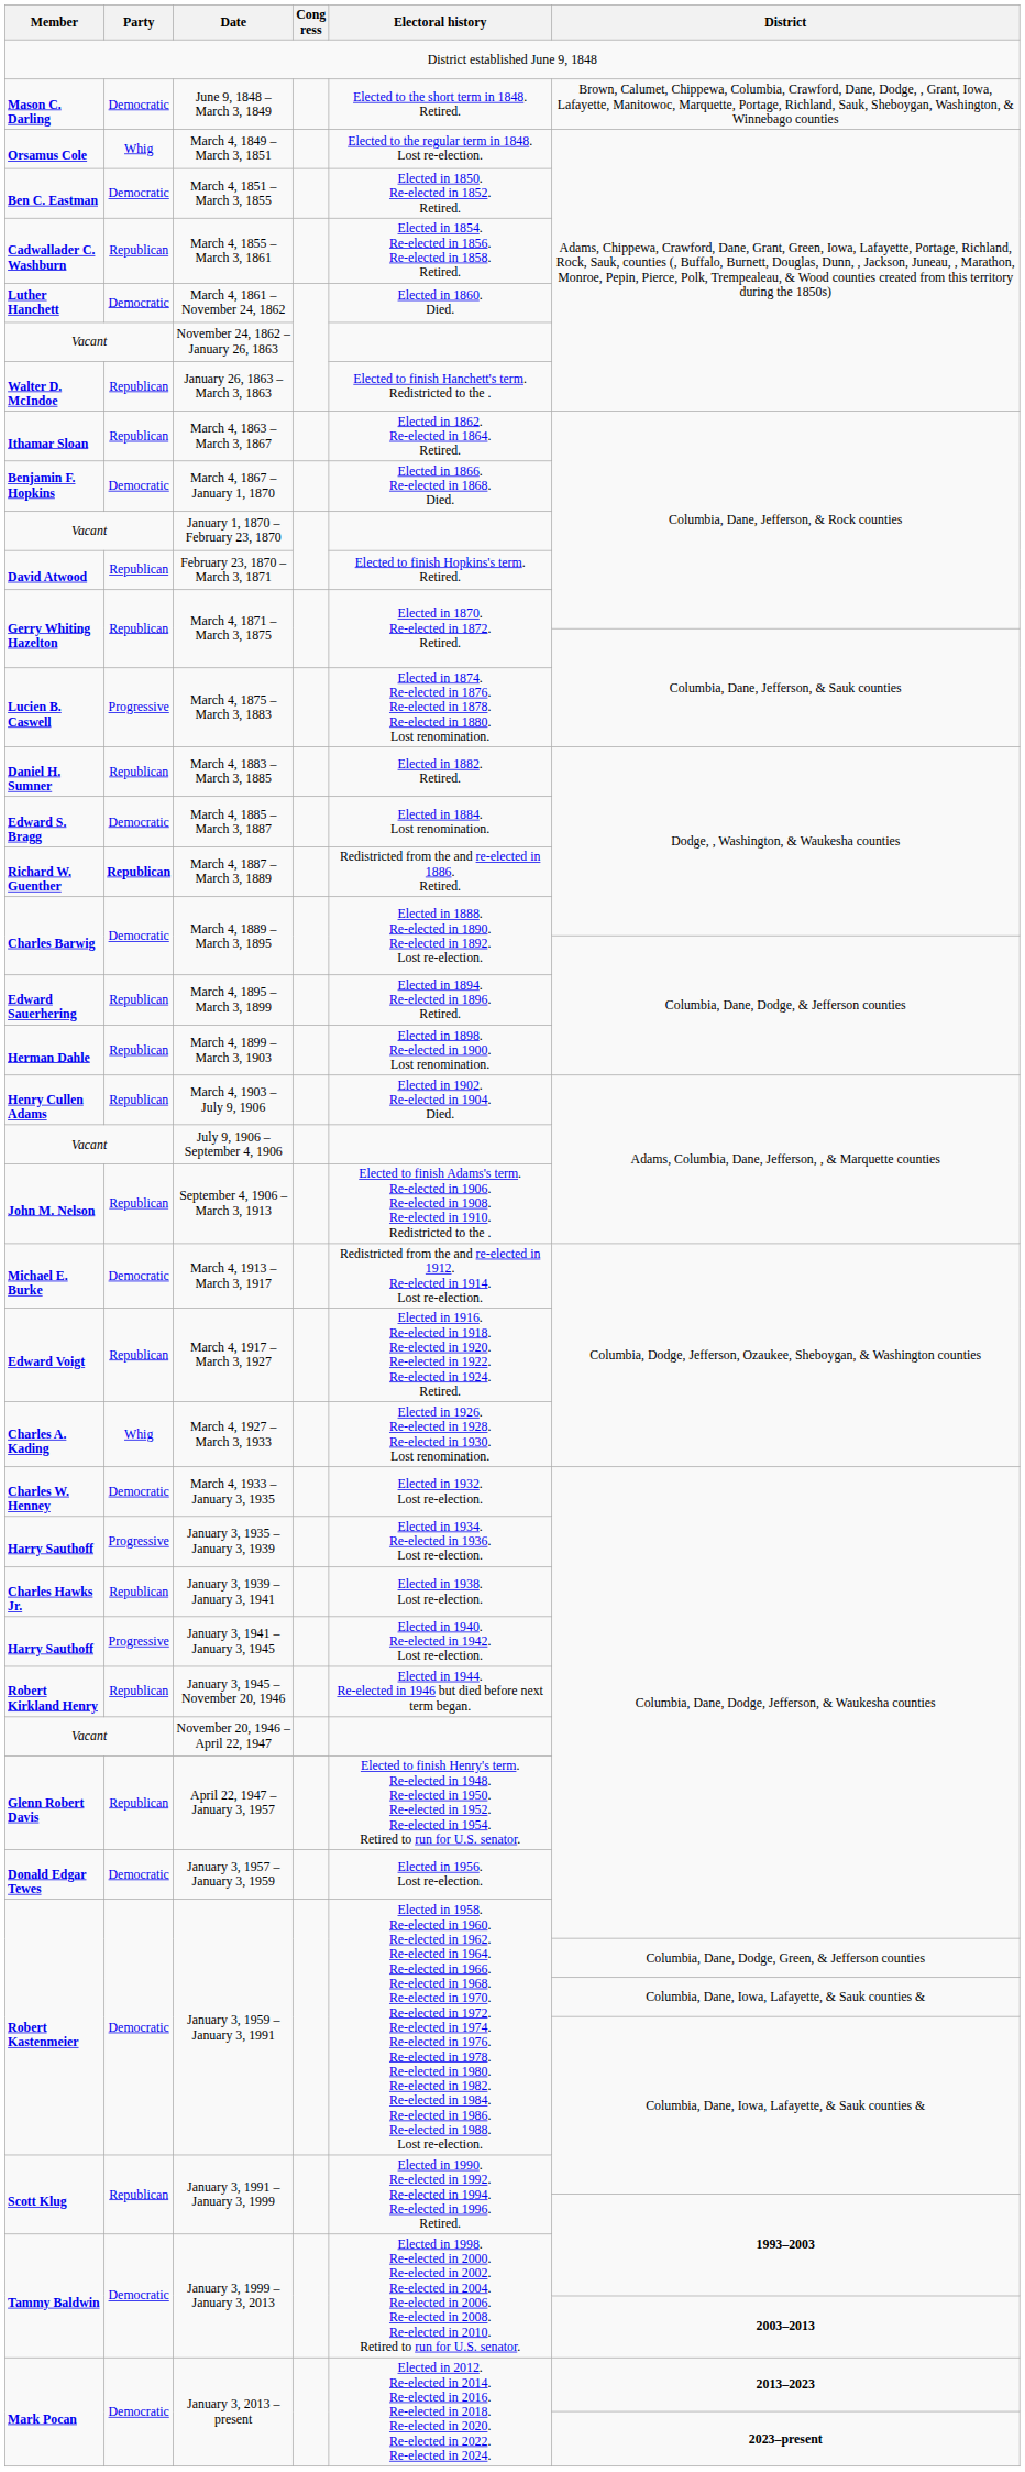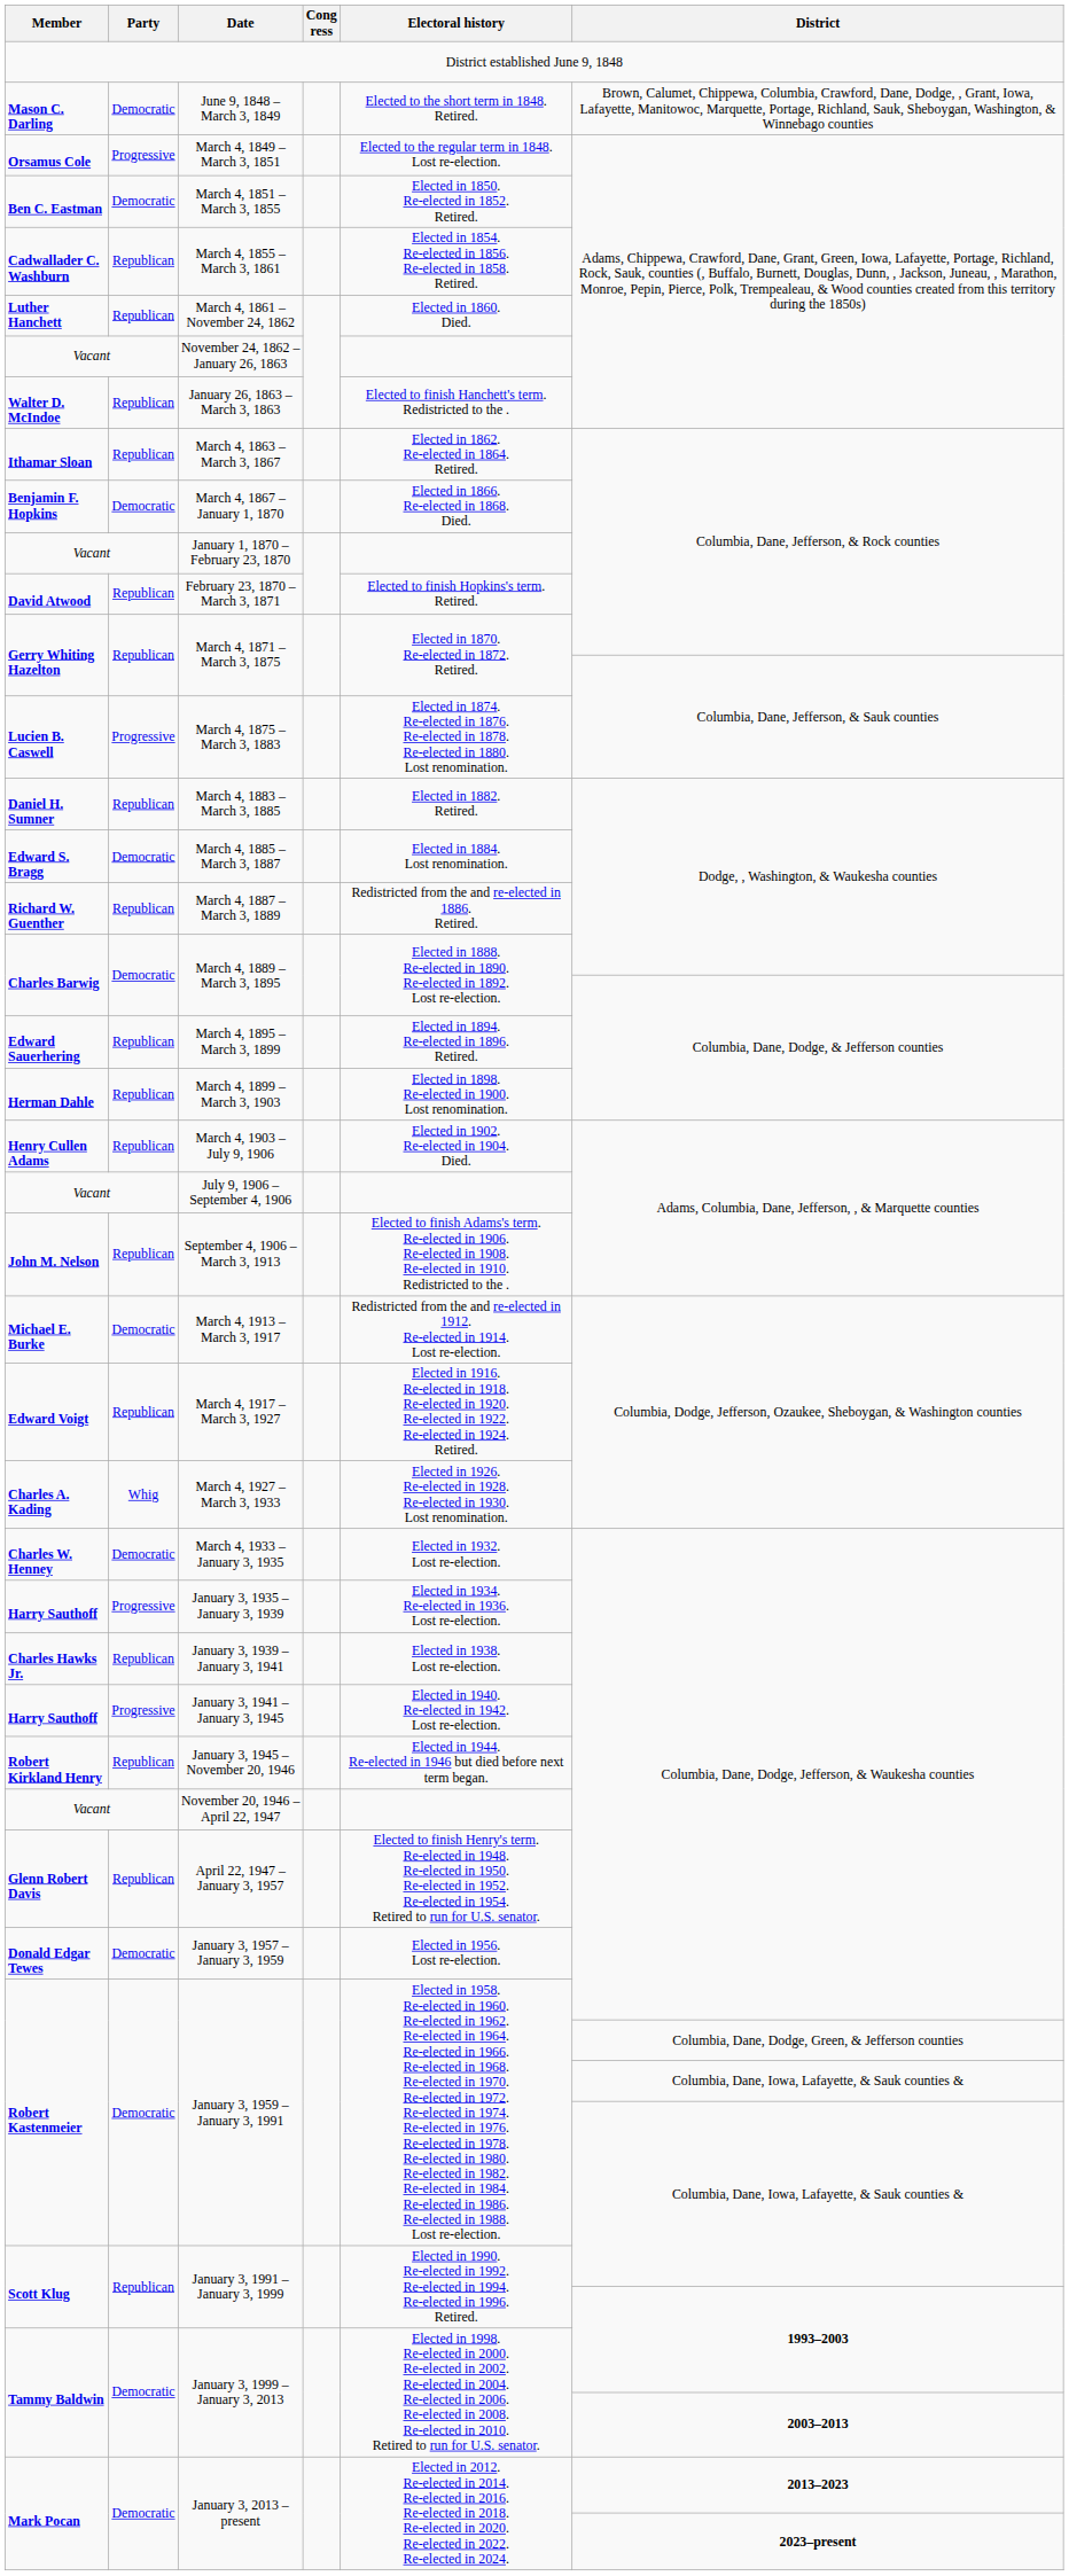 <table class=wikitable style="text-align:center">
 <tr>
 <th>Member</th>
 <th>Party</th>
 <th>Date</th>
 <th>Cong<br>ress</th>
 <th style=min-width:15em>Electoral history</th>
 <th>District</th>
 </tr>
 <tr style="height:3em">
 <td colspan=6>District established June 9, 1848</td>
 </tr>
 <tr style="height:3em">
 <td align=left><br><strong><a href='#'>Mason C. Darling</a></strong><br></td>
 <td><a href='#'>Democratic</a></td>
 <td nowrap>June 9, 1848 –<br>March 3, 1849</td>
 <td></td>
 <td><a href='#'>Elected to the short term in 1848</a>.<br>Retired.</td>
 <td> Brown, Calumet, Chippewa, Columbia, Crawford, Dane, Dodge, , Grant, Iowa,  Lafayette, Manitowoc, Marquette, Portage, Richland, Sauk, Sheboygan,  Washington, & Winnebago counties</td>
 </tr>
 <tr style="height:3em">
 <td align=left><br><strong><a href='#'>Orsamus Cole</a></strong><br></td>
-<td><a href='#'>Whig</a></td>
+<td><a href='#'>Progressive</a></td>
 <td nowrap>March 4, 1849 –<br>March 3, 1851</td>
 <td></td>
 <td><a href='#'>Elected to the regular term in 1848</a>.<br>Lost re-election.</td>
 <td rowspan="6"> Adams, Chippewa, Crawford, Dane, Grant, Green, Iowa,  Lafayette, Portage, Richland, Rock, Sauk,  counties (, Buffalo, Burnett, Douglas, Dunn, , Jackson, Juneau, , Marathon, Monroe, Pepin, Pierce, Polk, Trempealeau, & Wood counties created from this territory during the 1850s)</td>
 </tr>
 <tr style="height:3em">
 <td align=left><br><strong><a href='#'>Ben C. Eastman</a></strong><br></td>
 <td><a href='#'>Democratic</a></td>
 <td nowrap>March 4, 1851 –<br>March 3, 1855</td>
 <td></td>
 <td><a href='#'>Elected in 1850</a>.<br><a href='#'>Re-elected in 1852</a>.<br>Retired.</td>
 </tr>
 <tr style="height:3em">
 <td align=left><br><strong><a href='#'>Cadwallader C. Washburn</a></strong><br></td>
 <td><a href='#'>Republican</a></td>
 <td nowrap>March 4, 1855 –<br>March 3, 1861</td>
 <td></td>
 <td><a href='#'>Elected in 1854</a>.<br><a href='#'>Re-elected in 1856</a>.<br><a href='#'>Re-elected in 1858</a>.<br>Retired.</td>
 </tr>
 <tr style="height:3em">
 <td align=left><strong><a href='#'>Luther Hanchett</a></strong><br></td>
-<td><a href='#'>Democratic</a></td>
+<td><a href='#'>Republican</a></td>
 <td nowrap>March 4, 1861 –<br>November 24, 1862</td>
 <td rowspan=3></td>
 <td><a href='#'>Elected in 1860</a>.<br>Died.</td>
 </tr>
 <tr style="height:3em">
 <td colspan=2><em>Vacant</em></td>
 <td nowrap>November 24, 1862 –<br>January 26, 1863</td>
 <td></td>
 </tr>
 <tr style="height:3em">
 <td align=left><br><strong><a href='#'>Walter D. McIndoe</a></strong><br></td>
 <td><a href='#'>Republican</a></td>
 <td nowrap>January 26, 1863 –<br>March 3, 1863</td>
 <td><a href='#'>Elected to finish Hanchett's term</a>.<br>Redistricted to the .</td>
 </tr>
 <tr style="height:3em">
 <td align=left><br><strong><a href='#'>Ithamar Sloan</a></strong><br></td>
 <td><a href='#'>Republican</a></td>
 <td nowrap>March 4, 1863 –<br>March 3, 1867</td>
 <td></td>
 <td><a href='#'>Elected in 1862</a>.<br><a href='#'>Re-elected in 1864</a>.<br>Retired.</td>
 <td rowspan="5"> Columbia, Dane, Jefferson, & Rock counties</td>
 </tr>
 <tr style="height:3em">
 <td align=left><strong><a href='#'>Benjamin F. Hopkins</a></strong><br></td>
 <td><a href='#'>Democratic</a></td>
 <td nowrap>March 4, 1867 –<br>January 1, 1870</td>
 <td></td>
 <td><a href='#'>Elected in 1866</a>.<br><a href='#'>Re-elected in 1868</a>.<br>Died.</td>
 </tr>
 <tr style="height:3em">
 <td colspan=2><em>Vacant</em></td>
 <td nowrap>January 1, 1870 –<br>February 23, 1870</td>
 <td rowspan=2></td>
 <td></td>
 </tr>
 <tr style="height:3em">
 <td align=left><br><strong><a href='#'>David Atwood</a></strong><br></td>
 <td><a href='#'>Republican</a></td>
 <td nowrap>February 23, 1870 –<br>March 3, 1871</td>
 <td><a href='#'>Elected to finish Hopkins's term</a>.<br>Retired.</td>
 </tr>
 <tr style="height:3em">
 <td rowspan="2" align=left><br><strong><a href='#'>Gerry Whiting Hazelton</a></strong><br></td>
 <td rowspan="2" ><a href='#'>Republican</a></td>
 <td rowspan="2" nowrap>March 4, 1871 –<br>March 3, 1875</td>
 <td rowspan="2"></td>
 <td rowspan="2"><a href='#'>Elected in 1870</a>.<br><a href='#'>Re-elected in 1872</a>.<br>Retired.</td>
 </tr>
 <tr style="height:3em">
 <td rowspan="2"> Columbia, Dane, Jefferson, & Sauk counties</td>
 </tr>
 <tr style="height:3em">
 <td align=left><br><strong><a href='#'>Lucien B. Caswell</a></strong><br></td>
 <td><a href='#'>Progressive</a></td>
 <td nowrap>March 4, 1875 –<br>March 3, 1883</td>
 <td></td>
 <td><a href='#'>Elected in 1874</a>.<br><a href='#'>Re-elected in 1876</a>.<br><a href='#'>Re-elected in 1878</a>.<br><a href='#'>Re-elected in 1880</a>.<br>Lost renomination.</td>
 </tr>
 <tr style="height:3em">
 <td align=left><br><strong><a href='#'>Daniel H. Sumner</a></strong><br></td>
 <td><a href='#'>Republican</a></td>
 <td nowrap>March 4, 1883 –<br>March 3, 1885</td>
 <td></td>
 <td><a href='#'>Elected in 1882</a>.<br>Retired.</td>
 <td rowspan="4"> Dodge, , Washington, & Waukesha counties</td>
 </tr>
 <tr style="height:3em">
 <td align=left><br><strong><a href='#'>Edward S. Bragg</a></strong><br></td>
 <td><a href='#'>Democratic</a></td>
 <td nowrap>March 4, 1885 –<br>March 3, 1887</td>
 <td></td>
 <td><a href='#'>Elected in 1884</a>.<br>Lost renomination.</td>
 </tr>
 <tr style="height:3em">
 <td align=left><br><strong><a href='#'>Richard W. Guenther</a></strong><br></td>
-<td><strong><a href='#'>Republican</a></strong></td>
+<td><a href='#'>Republican</a></td>
 <td nowrap>March 4, 1887 –<br>March 3, 1889</td>
 <td></td>
 <td>Redistricted from the  and <a href='#'>re-elected in 1886</a>.<br>Retired.</td>
 </tr>
 <tr style="height:3em">
 <td rowspan="2" align=left><br><strong><a href='#'>Charles Barwig</a></strong><br></td>
 <td rowspan="2" ><a href='#'>Democratic</a></td>
 <td rowspan="2" nowrap>March 4, 1889 –<br>March 3, 1895</td>
 <td rowspan="2"></td>
 <td rowspan="2"><a href='#'>Elected in 1888</a>.<br><a href='#'>Re-elected in 1890</a>.<br><a href='#'>Re-elected in 1892</a>.<br>Lost re-election.</td>
 </tr>
 <tr style="height:3em">
 <td rowspan="3"> Columbia, Dane, Dodge, & Jefferson counties</td>
 </tr>
 <tr style="height:3em">
 <td align=left><br><strong><a href='#'>Edward Sauerhering</a></strong><br></td>
 <td><a href='#'>Republican</a></td>
 <td nowrap>March 4, 1895 –<br>March 3, 1899</td>
 <td></td>
 <td><a href='#'>Elected in 1894</a>.<br><a href='#'>Re-elected in 1896</a>.<br>Retired.</td>
 </tr>
 <tr style="height:3em">
 <td align=left><br><strong><a href='#'>Herman Dahle</a></strong><br></td>
 <td><a href='#'>Republican</a></td>
 <td nowrap>March 4, 1899 –<br>March 3, 1903</td>
 <td></td>
 <td><a href='#'>Elected in 1898</a>.<br><a href='#'>Re-elected in 1900</a>.<br>Lost renomination.</td>
 </tr>
 <tr style="height:3em">
 <td align=left><br><strong><a href='#'>Henry Cullen Adams</a></strong><br></td>
 <td><a href='#'>Republican</a></td>
 <td nowrap>March 4, 1903 –<br>July 9, 1906</td>
 <td></td>
 <td><a href='#'>Elected in 1902</a>.<br><a href='#'>Re-elected in 1904</a>.<br>Died.</td>
 <td rowspan="3"> Adams, Columbia, Dane, Jefferson, , & Marquette counties</td>
 </tr>
 <tr style="height:3em">
 <td colspan=2><em>Vacant</em></td>
 <td nowrap>July 9, 1906 –<br>September 4, 1906</td>
 <td></td>
 <td></td>
 </tr>
 <tr style="height:3em">
 <td align=left><br><strong><a href='#'>John M. Nelson</a></strong><br></td>
 <td><a href='#'>Republican</a></td>
 <td nowrap>September 4, 1906 –<br>March 3, 1913</td>
 <td></td>
 <td><a href='#'>Elected to finish Adams's term</a>.<br><a href='#'>Re-elected in 1906</a>.<br><a href='#'>Re-elected in 1908</a>.<br><a href='#'>Re-elected in 1910</a>.<br>Redistricted to the .</td>
 </tr>
 <tr style="height:3em">
 <td align=left><br><strong><a href='#'>Michael E. Burke</a></strong><br></td>
 <td><a href='#'>Democratic</a></td>
 <td nowrap>March 4, 1913 –<br>March 3, 1917</td>
 <td></td>
 <td>Redistricted from the  and <a href='#'>re-elected in 1912</a>.<br><a href='#'>Re-elected in 1914</a>.<br>Lost re-election.</td>
 <td rowspan="3"> Columbia, Dodge, Jefferson, Ozaukee, Sheboygan, & Washington counties</td>
 </tr>
 <tr style="height:3em">
 <td align=left><br><strong><a href='#'>Edward Voigt</a></strong><br></td>
 <td><a href='#'>Republican</a></td>
 <td nowrap>March 4, 1917 –<br>March 3, 1927</td>
 <td></td>
 <td><a href='#'>Elected in 1916</a>.<br><a href='#'>Re-elected in 1918</a>.<br><a href='#'>Re-elected in 1920</a>.<br><a href='#'>Re-elected in 1922</a>.<br><a href='#'>Re-elected in 1924</a>.<br>Retired.</td>
 </tr>
 <tr style="height:3em">
 <td align=left><br><strong><a href='#'>Charles A. Kading</a></strong><br></td>
 <td><a href='#'>Whig</a></td>
 <td nowrap>March 4, 1927 –<br>March 3, 1933</td>
 <td></td>
 <td><a href='#'>Elected in 1926</a>.<br><a href='#'>Re-elected in 1928</a>.<br><a href='#'>Re-elected in 1930</a>.<br>Lost renomination.</td>
 </tr>
 <tr style="height:3em">
 <td align=left><br><strong><a href='#'>Charles W. Henney</a></strong><br></td>
 <td><a href='#'>Democratic</a></td>
 <td nowrap>March 4, 1933 –<br>January 3, 1935</td>
 <td></td>
 <td><a href='#'>Elected in 1932</a>.<br>Lost re-election.</td>
 <td rowspan="9"> Columbia, Dane, Dodge, Jefferson, & Waukesha counties</td>
 </tr>
 <tr style="height:3em">
 <td align=left><br><strong><a href='#'>Harry Sauthoff</a></strong><br></td>
 <td><a href='#'>Progressive</a></td>
 <td nowrap>January 3, 1935 –<br>January 3, 1939</td>
 <td></td>
 <td><a href='#'>Elected in 1934</a>.<br><a href='#'>Re-elected in 1936</a>.<br>Lost re-election.</td>
 </tr>
 <tr style="height:3em">
 <td align=left><br><strong><a href='#'>Charles Hawks Jr.</a></strong><br></td>
 <td><a href='#'>Republican</a></td>
 <td nowrap>January 3, 1939 –<br>January 3, 1941</td>
 <td></td>
 <td><a href='#'>Elected in 1938</a>.<br>Lost re-election.</td>
 </tr>
 <tr style="height:3em">
 <td align=left><br><strong><a href='#'>Harry Sauthoff</a></strong><br></td>
 <td><a href='#'>Progressive</a></td>
 <td nowrap>January 3, 1941 –<br>January 3, 1945</td>
 <td></td>
 <td><a href='#'>Elected in 1940</a>.<br><a href='#'>Re-elected in 1942</a>.<br>Lost re-election.</td>
 </tr>
 <tr style="height:3em">
 <td align=left><br><strong><a href='#'>Robert Kirkland Henry</a></strong><br></td>
 <td><a href='#'>Republican</a></td>
 <td nowrap>January 3, 1945 –<br>November 20, 1946</td>
 <td></td>
 <td><a href='#'>Elected in 1944</a>.<br><a href='#'>Re-elected in 1946</a> but died before next term began.</td>
 </tr>
 <tr style="height:3em">
 <td colspan=2><em>Vacant</em></td>
 <td nowrap>November 20, 1946 –<br>April 22, 1947</td>
 <td></td>
 <td></td>
 </tr>
 <tr style="height:3em">
 <td align=left><br><strong><a href='#'>Glenn Robert Davis</a></strong><br></td>
 <td><a href='#'>Republican</a></td>
 <td nowrap>April 22, 1947 –<br>January 3, 1957</td>
 <td></td>
 <td><a href='#'>Elected to finish Henry's term</a>.<br><a href='#'>Re-elected in 1948</a>.<br><a href='#'>Re-elected in 1950</a>.<br><a href='#'>Re-elected in 1952</a>.<br><a href='#'>Re-elected in 1954</a>.<br>Retired to <a href='#'>run for U.S. senator</a>.</td>
 </tr>
 <tr style="height:3em">
 <td align=left><br><strong><a href='#'>Donald Edgar Tewes</a></strong><br></td>
 <td><a href='#'>Democratic</a></td>
 <td nowrap>January 3, 1957 –<br>January 3, 1959</td>
 <td></td>
 <td><a href='#'>Elected in 1956</a>.<br>Lost re-election.</td>
 </tr>
 <tr style="height:3em">
 <td rowspan="4" align=left><br><strong><a href='#'>Robert Kastenmeier</a></strong><br></td>
 <td rowspan="4" ><a href='#'>Democratic</a></td>
 <td rowspan="4" nowrap>January 3, 1959 –<br>January 3, 1991</td>
 <td rowspan="4"></td>
 <td rowspan="4"><a href='#'>Elected in 1958</a>.<br><a href='#'>Re-elected in 1960</a>.<br><a href='#'>Re-elected in 1962</a>.<br><a href='#'>Re-elected in 1964</a>.<br><a href='#'>Re-elected in 1966</a>.<br><a href='#'>Re-elected in 1968</a>.<br><a href='#'>Re-elected in 1970</a>.<br><a href='#'>Re-elected in 1972</a>.<br><a href='#'>Re-elected in 1974</a>.<br><a href='#'>Re-elected in 1976</a>.<br><a href='#'>Re-elected in 1978</a>.<br><a href='#'>Re-elected in 1980</a>.<br><a href='#'>Re-elected in 1982</a>.<br><a href='#'>Re-elected in 1984</a>.<br><a href='#'>Re-elected in 1986</a>.<br><a href='#'>Re-elected in 1988</a>.<br>Lost re-election.</td>
 </tr>
 <tr style="height:3em">
 <td> Columbia, Dane, Dodge, Green, & Jefferson counties</td>
 </tr>
 <tr style="height:3em">
 <td> Columbia, Dane, Iowa, Lafayette, & Sauk counties & </td>
 </tr>
 <tr style="height:3em">
 <td rowspan="2"> Columbia, Dane, Iowa, Lafayette, & Sauk counties & </td>
 </tr>
 <tr style="height:3em">
 <td rowspan="2" align=left><br><strong><a href='#'>Scott Klug</a></strong><br></td>
 <td rowspan="2" ><a href='#'>Republican</a></td>
 <td rowspan="2" nowrap>January 3, 1991 –<br>January 3, 1999</td>
 <td rowspan="2"></td>
 <td rowspan="2"><a href='#'>Elected in 1990</a>.<br><a href='#'>Re-elected in 1992</a>.<br><a href='#'>Re-elected in 1994</a>.<br><a href='#'>Re-elected in 1996</a>.<br>Retired.</td>
 </tr>
 <tr style="height:3em">
 <td rowspan="2"><strong>1993–2003</strong><br></td>
 </tr>
 <tr style="height:3em">
 <td rowspan="2" align=left><br><strong><a href='#'>Tammy Baldwin</a></strong><br></td>
 <td rowspan="2" ><a href='#'>Democratic</a></td>
 <td rowspan="2" nowrap>January 3, 1999 –<br>January 3, 2013</td>
 <td rowspan="2"></td>
 <td rowspan="2"><a href='#'>Elected in 1998</a>.<br><a href='#'>Re-elected in 2000</a>.<br><a href='#'>Re-elected in 2002</a>.<br><a href='#'>Re-elected in 2004</a>.<br><a href='#'>Re-elected in 2006</a>.<br><a href='#'>Re-elected in 2008</a>.<br><a href='#'>Re-elected in 2010</a>.<br>Retired to <a href='#'>run for U.S. senator</a>.</td>
 </tr>
 <tr style="height:3em">
 <td><strong>2003–2013</strong><br></td>
 </tr>
 <tr style="height:3em">
 <td rowspan=2 align=left><br><strong><a href='#'>Mark Pocan</a></strong><br></td>
 <td rowspan=2 ><a href='#'>Democratic</a></td>
 <td rowspan=2 nowrap>January 3, 2013 –<br>present</td>
 <td rowspan=2></td>
 <td rowspan=2><a href='#'>Elected in 2012</a>.<br><a href='#'>Re-elected in 2014</a>.<br><a href='#'>Re-elected in 2016</a>.<br><a href='#'>Re-elected in 2018</a>.<br><a href='#'>Re-elected in 2020</a>.<br><a href='#'>Re-elected in 2022</a>.<br><a href='#'>Re-elected in 2024</a>.</td>
 <td><strong>2013–2023</strong><br></td>
 </tr>
 <tr style="height:3em">
 <td><strong>2023–present</strong><br></td>
 </tr>
 </table>
